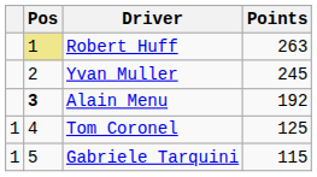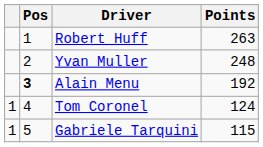 <table class="wikitable" style="font-size|95%;">
 <tr>
 <th></th>
 <th>Pos</th>
 <th>Driver</th>
 <th>Points</th>
 </tr>
 <tr>
 <td align="left"></td>
-<td style="background: khaki;">1</td>
+<td>1</td>
 <td> <a href='#'>Robert Huff</a></td>
 <td align="right">263</td>
 </tr>
 <tr>
 <td align="left"></td>
 <td>2</td>
 <td> <a href='#'>Yvan Muller</a></td>
-<td align="right">245</td>
+<td align="right">248</td>
 </tr>
 <tr>
 <td align="left"></td>
 <td><strong>3</strong></td>
 <td> <a href='#'>Alain Menu</a></td>
 <td align="right">192</td>
 </tr>
 <tr>
 <td align="left"> 1</td>
 <td>4</td>
 <td> <a href='#'>Tom Coronel</a></td>
-<td align="right">125</td>
+<td align="right">124</td>
 </tr>
 <tr>
 <td align="left"> 1</td>
 <td>5</td>
 <td> <a href='#'>Gabriele Tarquini</a></td>
 <td align="right">115</td>
 </tr>
 </table>
